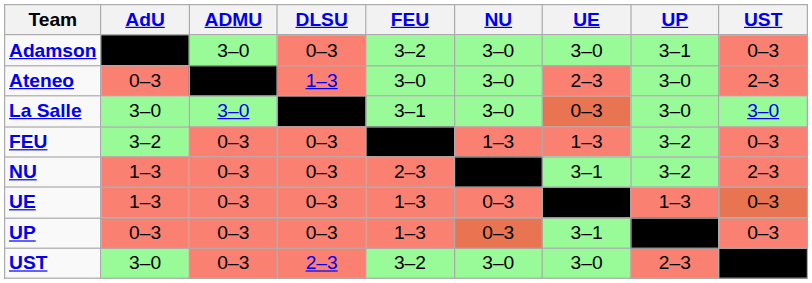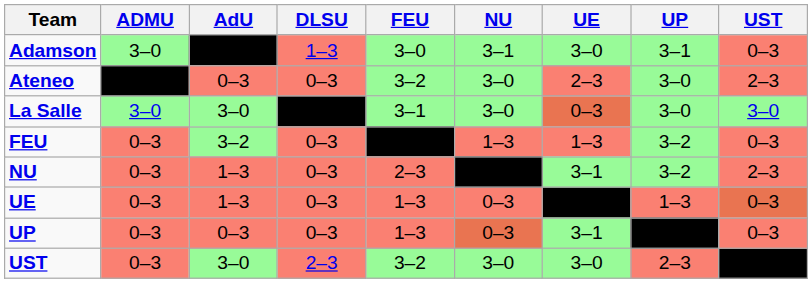 <table class=wikitable style="text-align:center;">
 <tr>
 <th width=12%>Team</th>
+<th width=11%><a href='#'>ADMU</a></th>
 <th width=11%><a href='#'>AdU</a></th>
-<th width=11%><a href='#'>ADMU</a></th>
 <th width=11%><a href='#'>DLSU</a></th>
 <th width=11%><a href='#'>FEU</a></th>
 <th width=11%><a href='#'>NU</a></th>
 <th width=11%><a href='#'>UE</a></th>
 <th width=11%><a href='#'>UP</a></th>
 <th width=11%><a href='#'>UST</a></th>
 </tr>
 <tr>
 <td style="text-align:left"><strong><a href='#'>Adamson</a></strong></td>
+<td style="background:#98fb98"> 3–0</td>
 <td style="background:black"></td>
+<td style="background:salmon"> <a href='#'>1–3</a></td>
 <td style="background:#98fb98"> 3–0</td>
-<td style="background:salmon"> 0–3</td>
-<td style="background:#98fb98"> 3–2</td>
-<td style="background:#98fb98"> 3–0</td>
+<td style="background:#98fb98"> 3–1</td>
 <td style="background:#98fb98"> 3–0</td>
 <td style="background:#98fb98"> 3–1</td>
 <td style="background:salmon"> 0–3</td>
 </tr>
 <tr>
 <td style="text-align:left"><strong><a href='#'>Ateneo</a></strong></td>
+<td style="background:black"></td>
 <td style="background:salmon"> 0–3</td>
-<td style="background:black"></td>
-<td style="background:salmon"> <a href='#'>1–3</a></td>
-<td style="background:#98fb98"> 3–0</td>
+<td style="background:salmon"> 0–3</td>
+<td style="background:#98fb98"> 3–2</td>
 <td style="background:#98fb98"> 3–0</td>
 <td style="background:salmon"> 2–3</td>
 <td style="background:#98fb98"> 3–0</td>
 <td style="background:salmon"> 2–3</td>
 </tr>
 <tr>
 <td style="text-align:left"><strong><a href='#'>La Salle</a></strong></td>
+<td style="background:#98fb98"> <a href='#'>3–0</a></td>
 <td style="background:#98fb98"> 3–0</td>
-<td style="background:#98fb98"> <a href='#'>3–0</a></td>
 <td style="background:black"></td>
 <td style="background:#98fb98"> 3–1</td>
 <td style="background:#98fb98"> 3–0</td>
 <td style="background:#E97451"> 0–3</td>
 <td style="background:#98fb98"> 3–0</td>
 <td style="background:#98fb98"> <a href='#'>3–0</a></td>
 </tr>
 <tr>
 <td style="text-align:left"><strong><a href='#'>FEU</a></strong></td>
+<td style="background:salmon"> 0–3</td>
 <td style="background:#98fb98"> 3–2</td>
-<td style="background:salmon"> 0–3</td>
 <td style="background:salmon"> 0–3</td>
 <td style="background:black"></td>
 <td style="background:salmon"> 1–3</td>
 <td style="background:salmon"> 1–3</td>
 <td style="background:#98fb98"> 3–2</td>
 <td style="background:salmon"> 0–3</td>
 </tr>
 <tr>
 <td style="text-align:left"><strong><a href='#'>NU</a></strong></td>
+<td style="background:salmon"> 0–3</td>
 <td style="background:salmon"> 1–3</td>
-<td style="background:salmon"> 0–3</td>
 <td style="background:salmon"> 0–3</td>
 <td style="background:salmon"> 2–3</td>
 <td style="background:black"></td>
 <td style="background:#98fb98"> 3–1</td>
 <td style="background:#98fb98"> 3–2</td>
 <td style="background:salmon"> 2–3</td>
 </tr>
 <tr>
 <td style="text-align:left"><strong><a href='#'>UE</a></strong></td>
+<td style="background:salmon"> 0–3</td>
 <td style="background:salmon"> 1–3</td>
-<td style="background:salmon"> 0–3</td>
 <td style="background:salmon"> 0–3</td>
 <td style="background:salmon"> 1–3</td>
 <td style="background:salmon"> 0–3</td>
 <td style="background:black"></td>
 <td style="background:salmon"> 1–3</td>
 <td style="background:#E97451"> 0–3</td>
 </tr>
 <tr>
 <td style="text-align:left"><strong><a href='#'>UP</a></strong></td>
 <td style="background:salmon"> 0–3</td>
 <td style="background:salmon"> 0–3</td>
 <td style="background:salmon"> 0–3</td>
 <td style="background:salmon"> 1–3</td>
 <td style="background:#E97451"> 0–3</td>
 <td style="background:#98fb98"> 3–1</td>
 <td style="background:black"></td>
 <td style="background:salmon"> 0–3</td>
 </tr>
 <tr>
 <td style="text-align:left"><strong><a href='#'>UST</a></strong></td>
+<td style="background:salmon"> 0–3</td>
 <td style="background:#98fb98"> 3–0</td>
-<td style="background:salmon"> 0–3</td>
 <td style="background:salmon"> <a href='#'>2–3</a></td>
 <td style="background:#98fb98"> 3–2</td>
 <td style="background:#98fb98"> 3–0</td>
 <td style="background:#98fb98"> 3–0</td>
 <td style="background:salmon"> 2–3</td>
 <td style="background:black"></td>
 </tr>
 </table>
